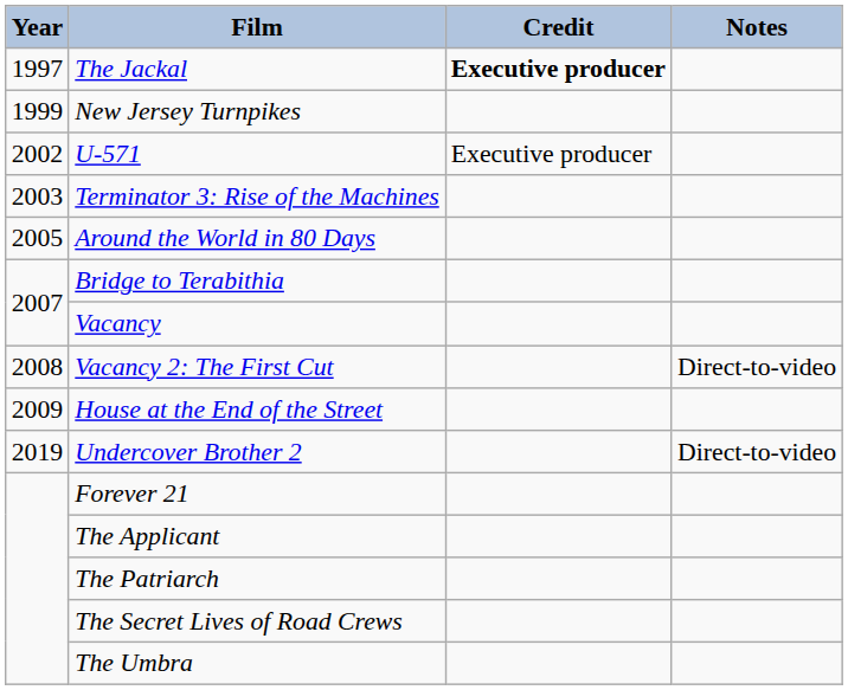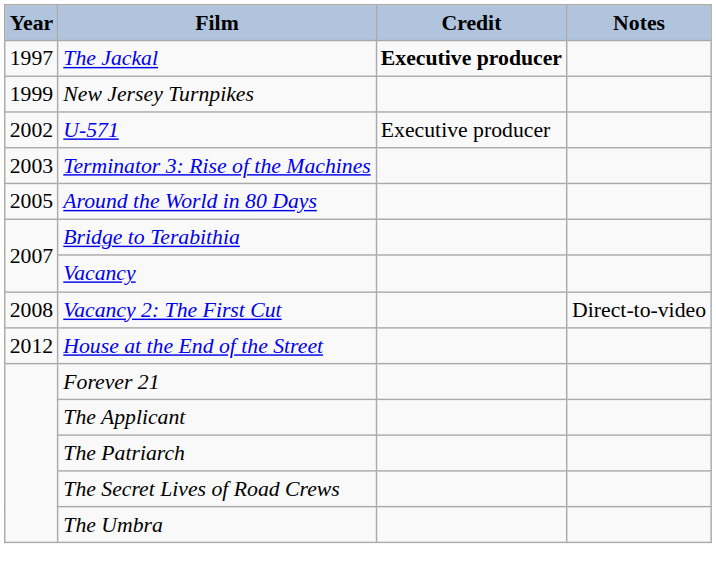 <table class="wikitable" style="font-size:95%;">
 <tr>
 <th style="background:#B0C4DE;">Year</th>
 <th style="background:#B0C4DE;">Film</th>
 <th style="background:#B0C4DE;">Credit</th>
 <th style="background:#B0C4DE;">Notes</th>
 </tr>
 <tr>
 <td>1997</td>
 <td><em><a href='#'>The Jackal</a></em></td>
 <td><strong>Executive producer</strong></td>
 <td></td>
 </tr>
 <tr>
 <td>1999</td>
 <td><em>New Jersey Turnpikes</em></td>
 <td></td>
 <td></td>
 </tr>
 <tr>
 <td>2002</td>
 <td><em><a href='#'>U-571</a></em></td>
 <td>Executive producer</td>
 <td></td>
 </tr>
 <tr>
 <td>2003</td>
 <td><em><a href='#'>Terminator 3: Rise of the Machines</a></em></td>
 <td></td>
 <td></td>
 </tr>
 <tr>
 <td>2005</td>
 <td><em><a href='#'>Around the World in 80 Days</a></em></td>
 <td></td>
 <td></td>
 </tr>
 <tr>
 <td rowspan=2>2007</td>
 <td><em><a href='#'>Bridge to Terabithia</a></em></td>
 <td></td>
 <td></td>
 </tr>
 <tr>
 <td><em><a href='#'>Vacancy</a></em></td>
 <td></td>
 <td></td>
 </tr>
 <tr>
 <td>2008</td>
 <td><em><a href='#'>Vacancy 2: The First Cut</a></em></td>
 <td></td>
 <td>Direct-to-video</td>
 </tr>
 <tr>
-<td>2009</td>
+<td>2012</td>
 <td><em><a href='#'>House at the End of the Street</a></em></td>
 <td></td>
 <td></td>
-</tr>
-<tr>
-<td>2019</td>
-<td><em><a href='#'>Undercover Brother 2</a></em></td>
-<td></td>
-<td>Direct-to-video</td>
 </tr>
 <tr>
 <td rowspan=5 style="text-align:center;"></td>
 <td><em>Forever 21</em></td>
 <td></td>
 <td></td>
 </tr>
 <tr>
 <td><em>The Applicant</em></td>
 <td></td>
 <td></td>
 </tr>
 <tr>
 <td><em>The Patriarch</em></td>
 <td></td>
 <td></td>
 </tr>
 <tr>
 <td><em>The Secret Lives of Road Crews</em></td>
 <td></td>
 <td></td>
 </tr>
 <tr>
 <td><em>The Umbra</em></td>
 <td></td>
 <td></td>
 </tr>
 </table>
